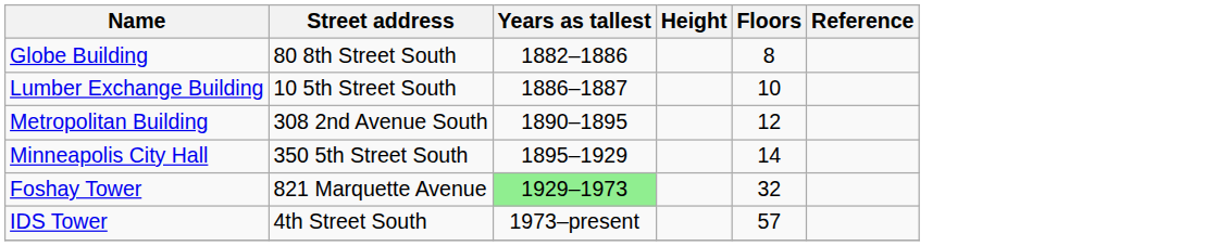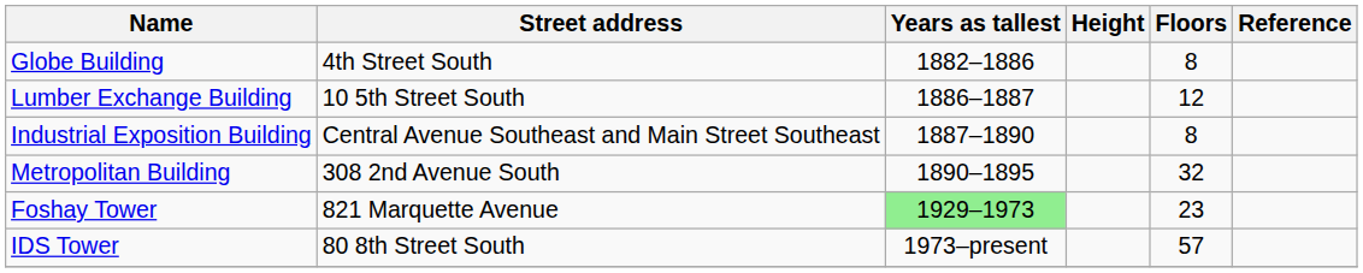 <table class="wikitable sortable" style="text-align:center;">
 <tr>
 <th scope=col>Name</th>
 <th scope=col>Street address</th>
 <th scope=col>Years as tallest</th>
 <th scope=col>Height<br></th>
 <th scope=col>Floors</th>
 <th scope=col class="unsortable">Reference</th>
 </tr>
 <tr>
 <td align=left><a href='#'>Globe Building</a></td>
-<td align=left>80 8th Street South</td>
+<td align=left>4th Street South</td>
 <td>1882–1886</td>
 <td></td>
 <td>8</td>
 <td></td>
 </tr>
 <tr>
 <td align=left><a href='#'>Lumber Exchange Building</a></td>
 <td align=left>10 5th Street South</td>
 <td>1886–1887</td>
 <td></td>
-<td>10</td>
+<td>12</td>
+<td></td>
+</tr>
+<tr>
+<td align=left><a href='#'>Industrial Exposition Building</a></td>
+<td align=left>Central Avenue Southeast and Main Street Southeast</td>
+<td>1887–1890</td>
+<td></td>
+<td>8</td>
 <td></td>
 </tr>
 <tr>
 <td align=left><a href='#'>Metropolitan Building</a></td>
 <td align=left>308 2nd Avenue South</td>
 <td>1890–1895</td>
 <td></td>
-<td>12</td>
-<td></td>
-</tr>
-<tr>
-<td align=left><a href='#'>Minneapolis City Hall</a></td>
-<td align=left>350 5th Street South</td>
-<td>1895–1929</td>
-<td></td>
-<td>14</td>
+<td>32</td>
 <td></td>
 </tr>
 <tr>
 <td align=left><a href='#'>Foshay Tower</a></td>
 <td align=left>821 Marquette Avenue</td>
 <td style="background: lightgreen;">1929–1973</td>
 <td></td>
-<td>32</td>
+<td>23</td>
 <td></td>
 </tr>
 <tr>
 <td align=left><a href='#'>IDS Tower</a></td>
-<td align=left>4th Street South</td>
+<td align=left>80 8th Street South</td>
 <td>1973–present</td>
 <td></td>
 <td>57</td>
 <td></td>
 </tr>
 <tr>
 </tr>
 </table>
